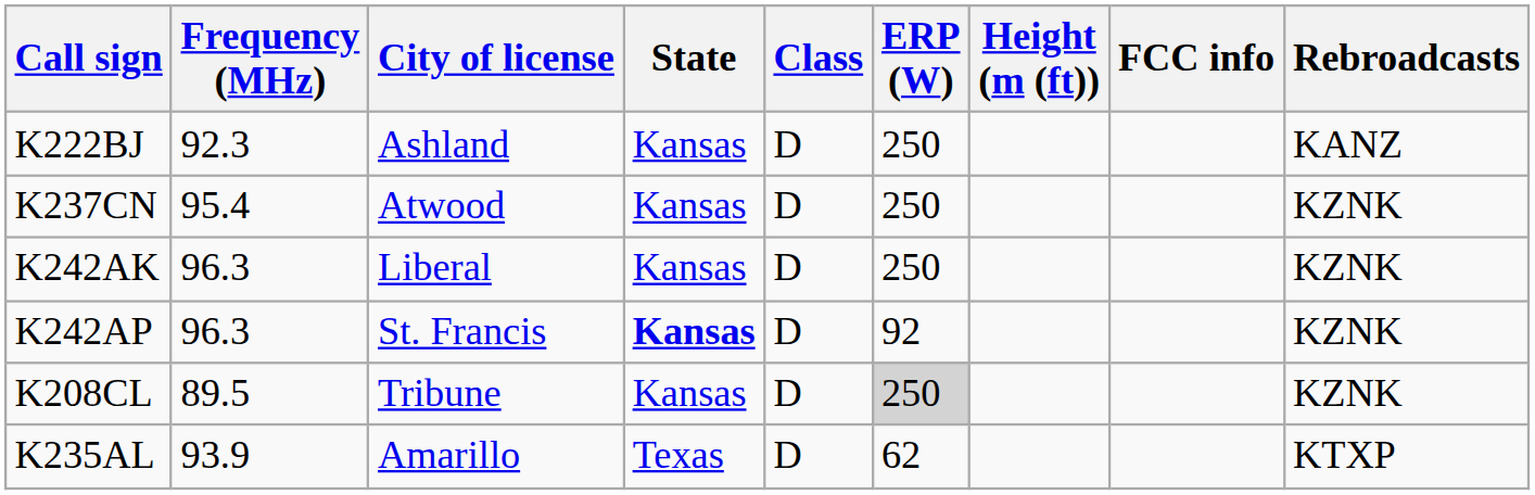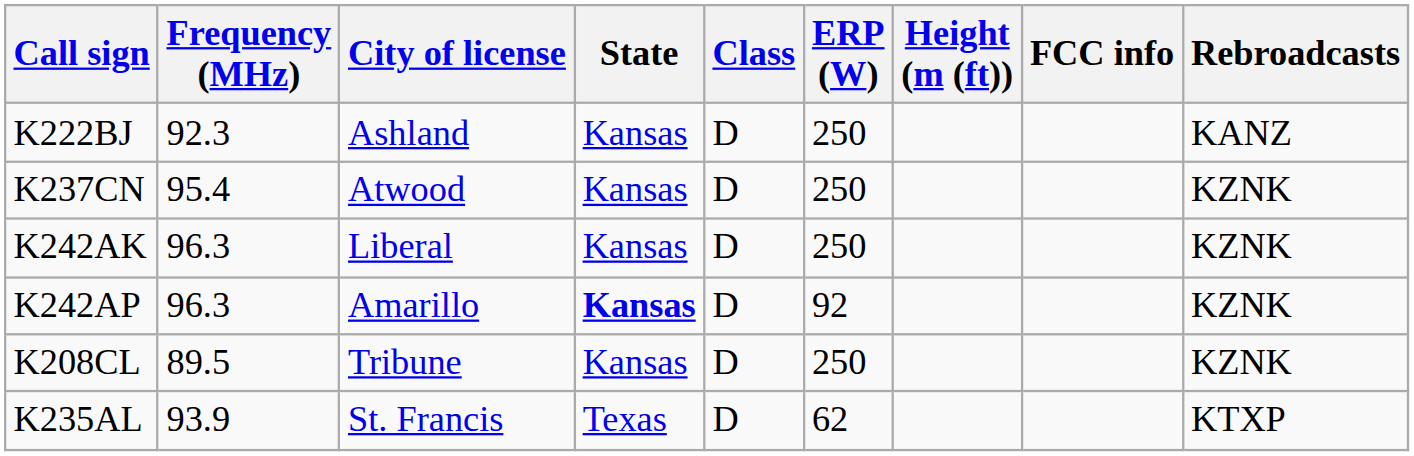 <table class="wikitable sortable">
 <tr>
 <th><a href='#'>Call sign</a></th>
 <th data-sort-type="number"><a href='#'>Frequency</a><br>(<a href='#'>MHz</a>)</th>
 <th><a href='#'>City of license</a></th>
 <th>State</th>
 <th><a href='#'>Class</a></th>
 <th data-sort-type="number"><a href='#'>ERP</a><br>(<a href='#'>W</a>)</th>
 <th data-sort-type="number"><a href='#'>Height</a><br>(<a href='#'>m</a> (<a href='#'>ft</a>))</th>
 <th class="unsortable">FCC info</th>
 <th>Rebroadcasts</th>
 </tr>
 <tr>
 <td>K222BJ</td>
 <td>92.3</td>
 <td><a href='#'>Ashland</a></td>
 <td><a href='#'>Kansas</a></td>
 <td>D</td>
 <td>250</td>
 <td></td>
 <td></td>
 <td>KANZ</td>
 </tr>
 <tr>
 <td>K237CN</td>
 <td>95.4</td>
 <td><a href='#'>Atwood</a></td>
 <td><a href='#'>Kansas</a></td>
 <td>D</td>
 <td>250</td>
 <td></td>
 <td></td>
 <td>KZNK</td>
 </tr>
 <tr>
 <td>K242AK</td>
 <td>96.3</td>
 <td><a href='#'>Liberal</a></td>
 <td><a href='#'>Kansas</a></td>
 <td>D</td>
 <td>250</td>
 <td></td>
 <td></td>
 <td>KZNK</td>
 </tr>
 <tr>
 <td>K242AP</td>
 <td>96.3</td>
-<td><a href='#'>St. Francis</a></td>
+<td><a href='#'>Amarillo</a></td>
 <td><strong><a href='#'>Kansas</a></strong></td>
 <td>D</td>
 <td>92</td>
 <td></td>
 <td></td>
 <td>KZNK</td>
 </tr>
 <tr>
 <td>K208CL</td>
 <td>89.5</td>
 <td><a href='#'>Tribune</a></td>
 <td><a href='#'>Kansas</a></td>
 <td>D</td>
-<td style="background: lightgrey;">250</td>
+<td>250</td>
 <td></td>
 <td></td>
 <td>KZNK</td>
 </tr>
 <tr>
 <td>K235AL</td>
 <td>93.9</td>
-<td><a href='#'>Amarillo</a></td>
+<td><a href='#'>St. Francis</a></td>
 <td><a href='#'>Texas</a></td>
 <td>D</td>
 <td>62</td>
 <td></td>
 <td></td>
 <td>KTXP</td>
 </tr>
 </table>
